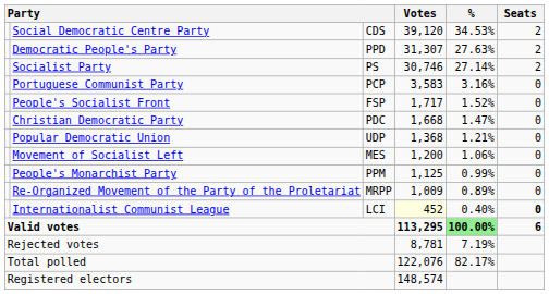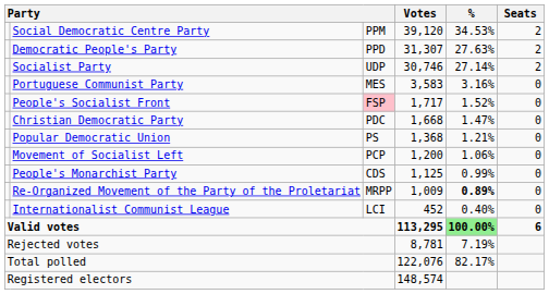 <table class="wikitable" border="1" style="text-align:right;">
 <tr>
 <th style="text-align:left;" colspan=3>Party</th>
 <th align=center width="50">Votes</th>
 <th align=center width="50">%</th>
 <th align=center width="50">Seats</th>
 </tr>
 <tr>
 <td></td>
 <td align=left style="white-space: nowrap;"><a href='#'>Social Democratic Centre Party</a></td>
-<td align=left>CDS</td>
+<td align=left>PPM</td>
 <td>39,120</td>
 <td>34.53%</td>
 <td>2</td>
 </tr>
 <tr>
 <td></td>
 <td align=left><a href='#'>Democratic People's Party</a></td>
 <td align=left>PPD</td>
 <td>31,307</td>
 <td>27.63%</td>
 <td>2</td>
 </tr>
 <tr>
 <td></td>
 <td align=left><a href='#'>Socialist Party</a></td>
-<td align=left>PS</td>
+<td align=left>UDP</td>
 <td>30,746</td>
 <td>27.14%</td>
 <td>2</td>
 </tr>
 <tr>
 <td></td>
 <td align=left><a href='#'>Portuguese Communist Party</a></td>
-<td align=left>PCP</td>
+<td align=left>MES</td>
 <td>3,583</td>
 <td>3.16%</td>
 <td>0</td>
 </tr>
 <tr>
 <td></td>
 <td align=left><a href='#'>People's Socialist Front</a></td>
-<td align=left>FSP</td>
+<td align=left style="background: pink;">FSP</td>
 <td>1,717</td>
 <td>1.52%</td>
 <td>0</td>
 </tr>
 <tr>
 <td></td>
 <td align=left style="white-space: nowrap;"><a href='#'>Christian Democratic Party</a></td>
 <td align=left>PDC</td>
 <td>1,668</td>
 <td>1.47%</td>
 <td>0</td>
 </tr>
 <tr>
 <td></td>
 <td align=left><a href='#'>Popular Democratic Union</a></td>
-<td align=left>UDP</td>
+<td align=left>PS</td>
 <td>1,368</td>
 <td>1.21%</td>
 <td>0</td>
 </tr>
 <tr>
 <td></td>
 <td align=left><a href='#'>Movement of Socialist Left</a></td>
-<td align=left>MES</td>
+<td align=left>PCP</td>
 <td>1,200</td>
 <td>1.06%</td>
 <td>0</td>
 </tr>
 <tr>
 <td></td>
 <td align=left><a href='#'>People's Monarchist Party</a></td>
-<td align=left>PPM</td>
+<td align=left>CDS</td>
 <td>1,125</td>
 <td>0.99%</td>
 <td>0</td>
 </tr>
 <tr>
 <td></td>
 <td align=left><a href='#'>Re-Organized Movement of the Party of the Proletariat</a></td>
 <td align=left>MRPP</td>
 <td>1,009</td>
-<td>0.89%</td>
+<td><strong>0.89%</strong></td>
 <td>0</td>
 </tr>
 <tr>
 <td></td>
 <td align=left><a href='#'>Internationalist Communist League</a></td>
 <td align=left>LCI</td>
-<td style="background: lightyellow;">452</td>
+<td>452</td>
 <td>0.40%</td>
-<td><strong>0</strong></td>
+<td>0</td>
 </tr>
 <tr style="font-weight:bold">
 <td align=left colspan=3>Valid votes</td>
 <td>113,295</td>
 <td style="background: lightgreen;">100.00%</td>
 <td>6</td>
 </tr>
 <tr>
 <td align=left colspan=3>Rejected votes</td>
 <td>8,781</td>
 <td>7.19%</td>
 <td></td>
 </tr>
 <tr>
 <td align=left colspan=3>Total polled</td>
 <td>122,076</td>
 <td>82.17%</td>
 <td></td>
 </tr>
 <tr>
 <td align=left colspan=3>Registered electors</td>
 <td>148,574</td>
 <td></td>
 <td></td>
 </tr>
 </table>
